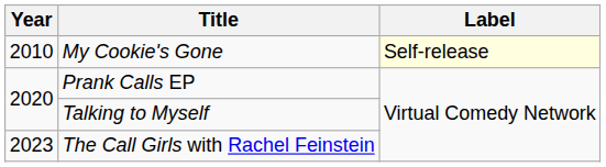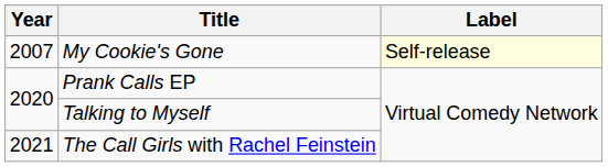 <table class="wikitable unsortable">
 <tr>
 <th scope=>Year</th>
 <th>Title</th>
 <th>Label</th>
 </tr>
 <tr>
-<td>2010</td>
+<td>2007</td>
 <td><em>My Cookie's Gone</em></td>
 <td style="background: lightyellow;">Self-release</td>
 </tr>
 <tr>
 <td rowspan="2">2020</td>
 <td><em>Prank Calls</em> EP</td>
 <td rowspan="3">Virtual Comedy Network</td>
 </tr>
 <tr>
 <td><em>Talking to Myself</em></td>
 </tr>
 <tr>
-<td>2023</td>
+<td>2021</td>
 <td><em>The Call Girls</em> with <a href='#'>Rachel Feinstein</a></td>
 </tr>
 </table>
